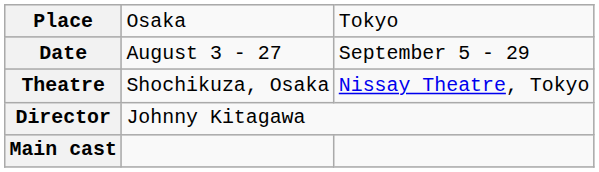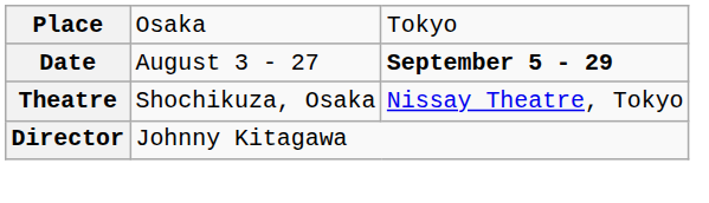 <table class="wikitable">
 <tr>
 <th>Place</th>
 <td>Osaka</td>
 <td>Tokyo</td>
 </tr>
 <tr>
 <th>Date</th>
 <td>August 3 - 27</td>
-<td>September 5 - 29</td>
+<td><strong>September 5 - 29</strong></td>
 </tr>
 <tr>
 <th>Theatre</th>
 <td>Shochikuza, Osaka</td>
 <td><a href='#'>Nissay Theatre</a>, Tokyo</td>
 </tr>
 <tr>
 <th>Director</th>
 <td colspan="2">Johnny Kitagawa</td>
 </tr>
-<tr>
-<th>Main cast</th>
-<td></td>
-<td></td>
-</tr>
 </table>
